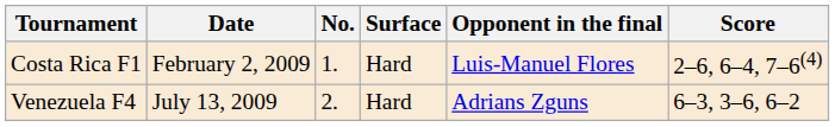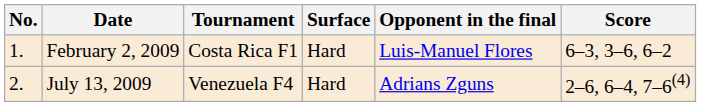 <table class="wikitable">
 <tr>
+<th>No.</th>
+<th>Date</th>
 <th>Tournament</th>
-<th>Date</th>
-<th>No.</th>
 <th>Surface</th>
 <th>Opponent in the final</th>
 <th>Score</th>
 </tr>
 <tr style="background:#faebd7;">
+<td>1.</td>
+<td>February 2, 2009</td>
 <td>Costa Rica F1</td>
-<td>February 2, 2009</td>
-<td>1.</td>
 <td>Hard</td>
 <td> <a href='#'>Luis-Manuel Flores</a></td>
+<td>6–3, 3–6, 6–2</td>
+</tr>
+<tr style="background:#faebd7;">
+<td>2.</td>
+<td>July 13, 2009</td>
+<td>Venezuela F4</td>
+<td>Hard</td>
+<td> <a href='#'>Adrians Zguns</a></td>
 <td>2–6, 6–4, 7–6<sup>(4)</sup></td>
 </tr>
-<tr style="background:#faebd7;">
-<td>Venezuela F4</td>
-<td>July 13, 2009</td>
-<td>2.</td>
-<td>Hard</td>
-<td> <a href='#'>Adrians Zguns</a></td>
-<td>6–3, 3–6, 6–2</td>
-</tr>
 </table>
